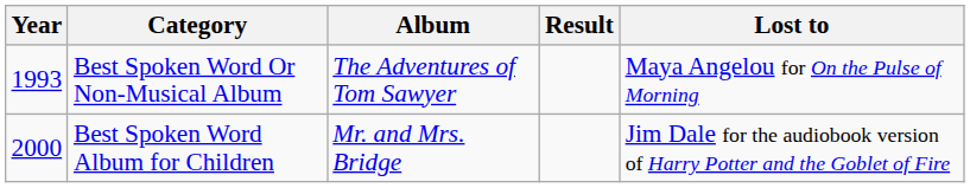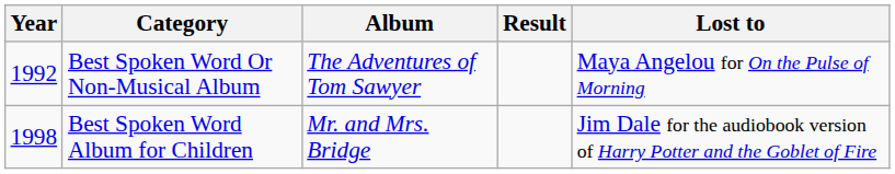 <table class="wikitable plainrowheaders sortable">
 <tr>
 <th>Year</th>
 <th>Category</th>
 <th>Album</th>
 <th>Result</th>
 <th>Lost to</th>
 </tr>
 <tr>
-<td><a href='#'>1993</a></td>
+<td><a href='#'>1992</a></td>
 <td><a href='#'>Best Spoken Word Or Non-Musical Album</a></td>
 <td><em><a href='#'>The Adventures of Tom Sawyer</a></em></td>
 <td></td>
 <td><a href='#'>Maya Angelou</a> <small>for <em><a href='#'>On the Pulse of Morning</a></em></small></td>
 </tr>
 <tr>
-<td><a href='#'>2000</a></td>
+<td><a href='#'>1998</a></td>
 <td><a href='#'>Best Spoken Word Album for Children</a></td>
 <td><em><a href='#'>Mr. and Mrs. Bridge</a></em></td>
 <td></td>
 <td><a href='#'>Jim Dale</a> <small>for the audiobook version of <em><a href='#'>Harry Potter and the Goblet of Fire</a></em></small></td>
 </tr>
 </table>
